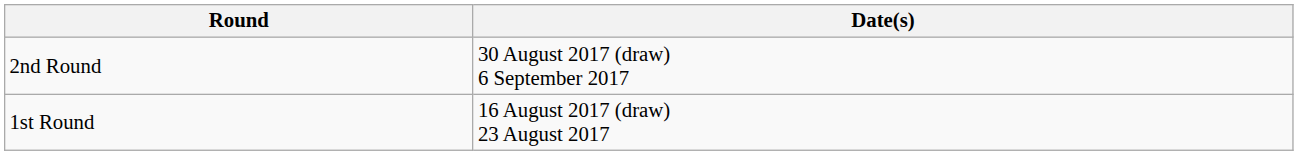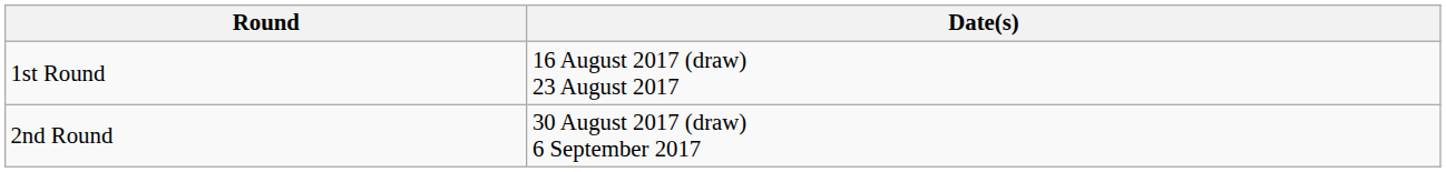 <table class="wikitable" style="width:50%; text-align:center;">
 <tr>
 <th style="width:20%">Round</th>
 <th style="width:35%">Date(s)</th>
 </tr>
 <tr>
+<td style="text-align:left;">1st Round</td>
+<td style="text-align:left;">16 August 2017 (draw)<br>23 August 2017</td>
+</tr>
+<tr>
 <td style="text-align:left;">2nd Round</td>
 <td style="text-align:left;">30 August 2017 (draw)<br>6 September 2017</td>
 </tr>
-<tr>
-<td style="text-align:left;">1st Round</td>
-<td style="text-align:left;">16 August 2017 (draw)<br>23 August 2017</td>
-</tr>
 </table>
